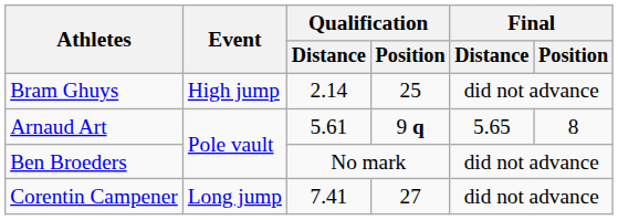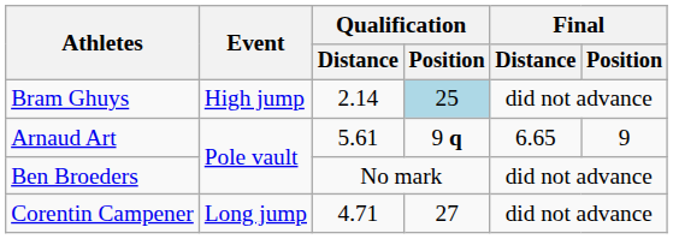 <table class=wikitable style="font-size:90%">
 <tr>
 <th rowspan="2">Athletes</th>
 <th rowspan="2">Event</th>
 <th colspan="2">Qualification</th>
 <th colspan="2">Final</th>
 </tr>
 <tr style="font-size:95%">
 <th>Distance</th>
 <th>Position</th>
 <th>Distance</th>
 <th>Position</th>
 </tr>
 <tr>
 <td><a href='#'>Bram Ghuys</a></td>
 <td><a href='#'>High jump</a></td>
 <td align=center>2.14</td>
-<td align=center>25</td>
+<td align=center style="background: lightblue;">25</td>
 <td align=center colspan=2>did not advance</td>
 </tr>
 <tr>
 <td><a href='#'>Arnaud Art</a></td>
 <td rowspan=2><a href='#'>Pole vault</a></td>
 <td align=center>5.61</td>
 <td align=center>9 <strong>q</strong></td>
-<td align=center>5.65</td>
-<td align=center>8</td>
+<td align=center>6.65</td>
+<td align=center>9</td>
 </tr>
 <tr>
 <td><a href='#'>Ben Broeders</a></td>
 <td align=center colspan=2>No mark</td>
 <td align=center colspan=2>did not advance</td>
 </tr>
 <tr>
 <td><a href='#'>Corentin Campener</a></td>
 <td><a href='#'>Long jump</a></td>
-<td align=center>7.41</td>
+<td align=center>4.71</td>
 <td align=center>27</td>
 <td align=center colspan=2>did not advance</td>
 </tr>
 </table>
